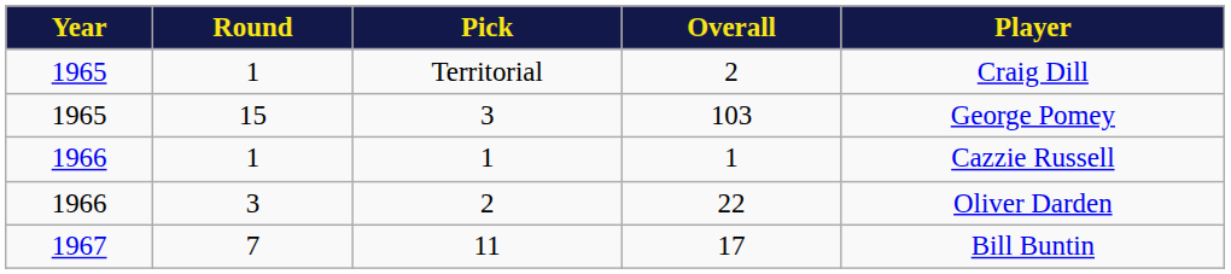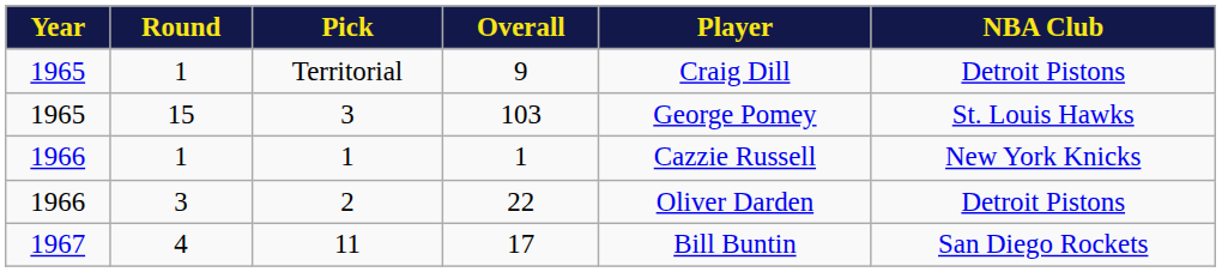 <table class="wikitable" style="width:80%;">
 <tr style="text-align:center; background:#121849; color:#f8e616;">
 <td><strong>Year</strong></td>
 <td><strong>Round</strong></td>
 <td><strong>Pick</strong></td>
 <td><strong>Overall</strong></td>
 <td><strong>Player</strong></td>
+<td><strong>NBA Club</strong></td>
 </tr>
 <tr style="text-align:center;" bgcolor="">
 <td><a href='#'>1965</a></td>
 <td>1</td>
 <td>Territorial</td>
-<td>2</td>
+<td>9</td>
 <td><a href='#'>Craig Dill</a></td>
+<td><a href='#'>Detroit Pistons</a></td>
 </tr>
 <tr style="text-align:center;" bgcolor="">
 <td>1965</td>
 <td>15</td>
 <td>3</td>
 <td>103</td>
 <td><a href='#'>George Pomey</a></td>
+<td><a href='#'>St. Louis Hawks</a></td>
 </tr>
 <tr style="text-align:center;" bgcolor="">
 <td><a href='#'>1966</a></td>
 <td>1</td>
 <td>1</td>
 <td>1</td>
 <td><a href='#'>Cazzie Russell</a></td>
+<td><a href='#'>New York Knicks</a></td>
 </tr>
 <tr style="text-align:center;" bgcolor="">
 <td>1966</td>
 <td>3</td>
 <td>2</td>
 <td>22</td>
 <td><a href='#'>Oliver Darden</a></td>
+<td><a href='#'>Detroit Pistons</a></td>
 </tr>
 <tr style="text-align:center;" bgcolor="">
 <td><a href='#'>1967</a></td>
-<td>7</td>
+<td>4</td>
 <td>11</td>
 <td>17</td>
 <td><a href='#'>Bill Buntin</a></td>
+<td><a href='#'>San Diego Rockets</a></td>
 </tr>
 </table>
